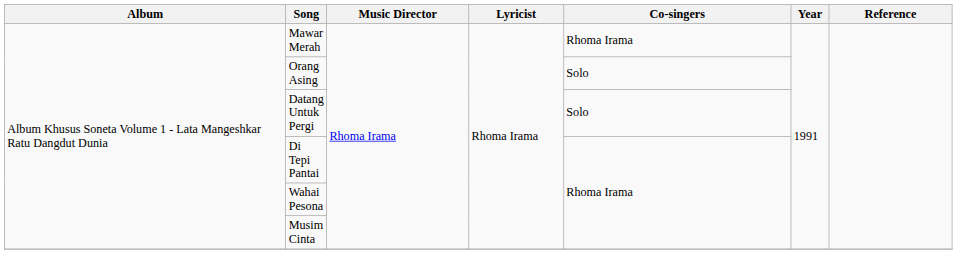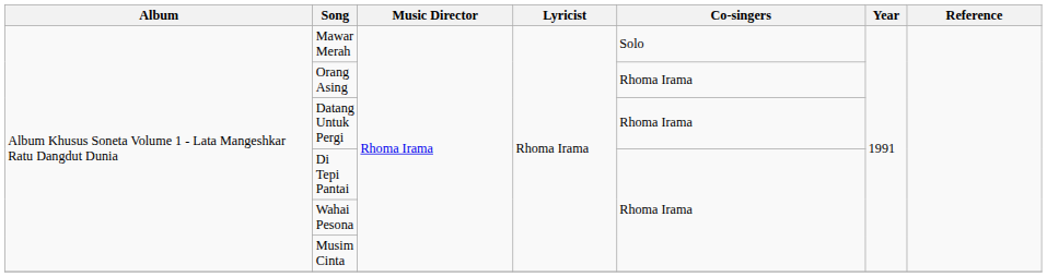 <table class="sortable wikitable collapsible">
 <tr>
 <th>Album</th>
 <th style="width:20px; %;">Song</th>
 <th style="width: 15%;">Music Director</th>
 <th style="width: 10%;">Lyricist</th>
 <th style="width: 24%;">Co-singers</th>
 <th style="width: 4%;">Year</th>
 <th style="width: 13%;">Reference</th>
 </tr>
 <tr>
 <td rowspan="6">Album Khusus Soneta Volume 1 - Lata Mangeshkar Ratu Dangdut Dunia</td>
 <td>Mawar Merah</td>
 <td rowspan="6"><a href='#'>Rhoma Irama</a></td>
 <td rowspan="6">Rhoma Irama</td>
-<td>Rhoma Irama</td>
+<td>Solo</td>
 <td rowspan="6">1991</td>
 <td rowspan="6"></td>
 </tr>
 <tr>
 <td>Orang Asing</td>
-<td>Solo</td>
+<td>Rhoma Irama</td>
 </tr>
 <tr>
 <td>Datang Untuk Pergi</td>
-<td>Solo</td>
+<td>Rhoma Irama</td>
 </tr>
 <tr>
 <td>Di Tepi Pantai</td>
 <td rowspan="3">Rhoma Irama</td>
 </tr>
 <tr>
 <td>Wahai Pesona</td>
 </tr>
 <tr>
 <td>Musim Cinta</td>
 </tr>
 <tr>
 </tr>
 </table>
